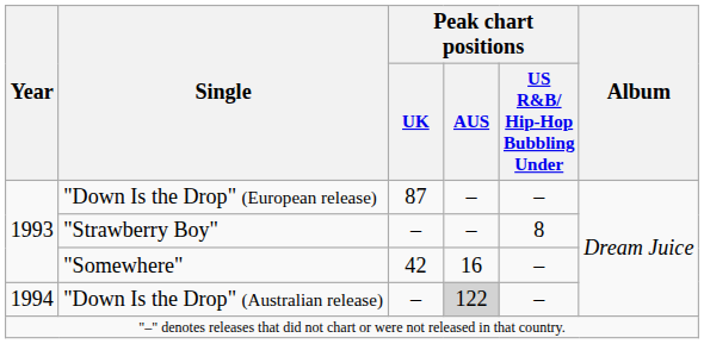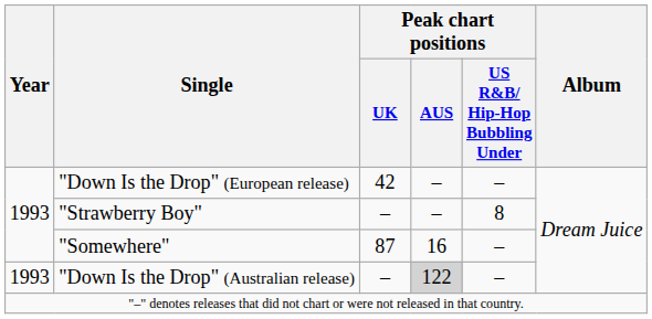 <table class="wikitable" style="text-align:center;">
 <tr>
 <th rowspan="2">Year</th>
 <th rowspan="2">Single</th>
 <th colspan="3">Peak chart positions</th>
 <th rowspan="2">Album</th>
 </tr>
 <tr style="font-size:smaller;">
 <th width="35"><a href='#'>UK</a><br></th>
 <th width="35"><a href='#'>AUS</a><br></th>
 <th width="35"><a href='#'>US<br>R&B/<br>Hip-Hop<br>Bubbling<br>Under</a><br></th>
 </tr>
 <tr>
 <td rowspan="3">1993</td>
 <td align="left">"Down Is the Drop" <small>(European release)</small></td>
-<td>87</td>
+<td>42</td>
 <td>–</td>
 <td>–</td>
 <td align="left" rowspan="4"><em>Dream Juice</em></td>
 </tr>
 <tr>
 <td align="left">"Strawberry Boy"</td>
 <td>–</td>
 <td>–</td>
 <td>8</td>
 </tr>
 <tr>
 <td align="left">"Somewhere"</td>
-<td>42</td>
+<td>87</td>
 <td>16</td>
 <td>–</td>
 </tr>
 <tr>
-<td>1994</td>
+<td>1993</td>
 <td align="left">"Down Is the Drop" <small>(Australian release)</small></td>
 <td>–</td>
 <td style="background: lightgrey;">122</td>
 <td>–</td>
 </tr>
 <tr>
 <td colspan="6" style="font-size:8pt">"–" denotes releases that did not chart or were not released in that country.</td>
 </tr>
 </table>
